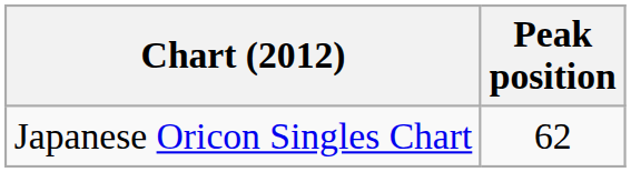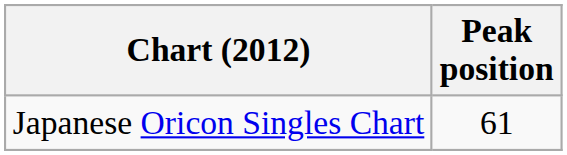 <table class="wikitable">
 <tr>
 <th>Chart (2012)</th>
 <th>Peak<br>position</th>
 </tr>
 <tr>
 <td>Japanese <a href='#'>Oricon Singles Chart</a></td>
-<td style="text-align:center;">62</td>
+<td style="text-align:center;">61</td>
 </tr>
 </table>
